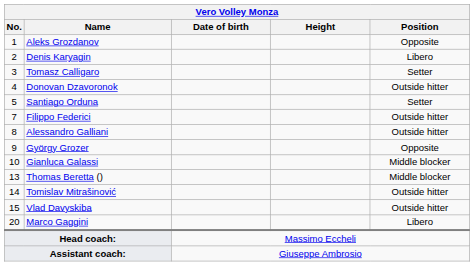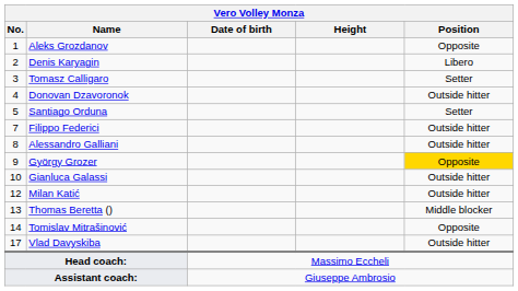 <table class="wikitable collapsible collapsed" style="font-size:90%; text-align:center">
 <tr>
 <th colspan=5 style="width:30em"><a href='#'>Vero Volley Monza</a></th>
 </tr>
 <tr>
 <th>No.</th>
 <th style="width:15em">Name</th>
 <th style="width:10em">Date of birth</th>
 <th style="width:10em">Height</th>
 <th style="width:10em">Position</th>
 </tr>
 <tr>
 <td>1</td>
 <td align=left> <a href='#'>Aleks Grozdanov</a></td>
 <td align=right></td>
 <td></td>
 <td>Opposite</td>
 </tr>
 <tr>
 <td>2</td>
 <td align=left> <a href='#'>Denis Karyagin</a></td>
 <td align=right></td>
 <td></td>
 <td>Libero</td>
 </tr>
 <tr>
 <td>3</td>
 <td align=left> <a href='#'>Tomasz Calligaro</a></td>
 <td align=right></td>
 <td></td>
 <td>Setter</td>
 </tr>
 <tr>
 <td>4</td>
 <td align=left> <a href='#'>Donovan Dzavoronok</a></td>
 <td align=right></td>
 <td></td>
 <td>Outside hitter</td>
 </tr>
 <tr>
 <td>5</td>
 <td align=left> <a href='#'>Santiago Orduna</a></td>
 <td align=right></td>
 <td></td>
 <td>Setter</td>
 </tr>
 <tr>
 <td>7</td>
 <td align=left> <a href='#'>Filippo Federici</a></td>
 <td align=right></td>
 <td></td>
 <td>Outside hitter</td>
 </tr>
 <tr>
 <td>8</td>
 <td align=left> <a href='#'>Alessandro Galliani</a></td>
 <td align=right></td>
 <td></td>
 <td>Outside hitter</td>
 </tr>
 <tr>
 <td>9</td>
 <td align=left> <a href='#'>György Grozer</a></td>
 <td align=right></td>
 <td></td>
-<td>Opposite</td>
+<td style="background: gold;">Opposite</td>
 </tr>
 <tr>
 <td>10</td>
 <td align=left> <a href='#'>Gianluca Galassi</a></td>
 <td align=right></td>
 <td></td>
-<td>Middle blocker</td>
+<td>Outside hitter</td>
+</tr>
+<tr>
+<td>12</td>
+<td align=left> <a href='#'>Milan Katić</a></td>
+<td align=right></td>
+<td></td>
+<td>Outside hitter</td>
 </tr>
 <tr>
 <td>13</td>
 <td align=left> <a href='#'>Thomas Beretta</a> ()</td>
 <td align=right></td>
 <td></td>
 <td>Middle blocker</td>
 </tr>
 <tr>
 <td>14</td>
 <td align=left> <a href='#'>Tomislav Mitrašinović</a></td>
 <td align=right></td>
 <td></td>
-<td>Outside hitter</td>
+<td>Opposite</td>
 </tr>
 <tr>
-<td>15</td>
+<td>17</td>
 <td align=left> <a href='#'>Vlad Davyskiba</a></td>
 <td align=right></td>
 <td></td>
 <td>Outside hitter</td>
-</tr>
-<tr>
-<td>20</td>
-<td align=left> <a href='#'>Marco Gaggini</a></td>
-<td align=right></td>
-<td></td>
-<td>Libero</td>
 </tr>
 <tr style="border-top: 3px solid grey">
 <td colspan=2 style="background:#EAECF0"><strong>Head coach:</strong></td>
 <td colspan=3> <a href='#'>Massimo Eccheli</a></td>
 </tr>
 <tr>
 <td colspan=2 style="background:#EAECF0"><strong>Assistant coach:</strong></td>
 <td colspan=3> <a href='#'>Giuseppe Ambrosio</a></td>
 </tr>
 </table>
